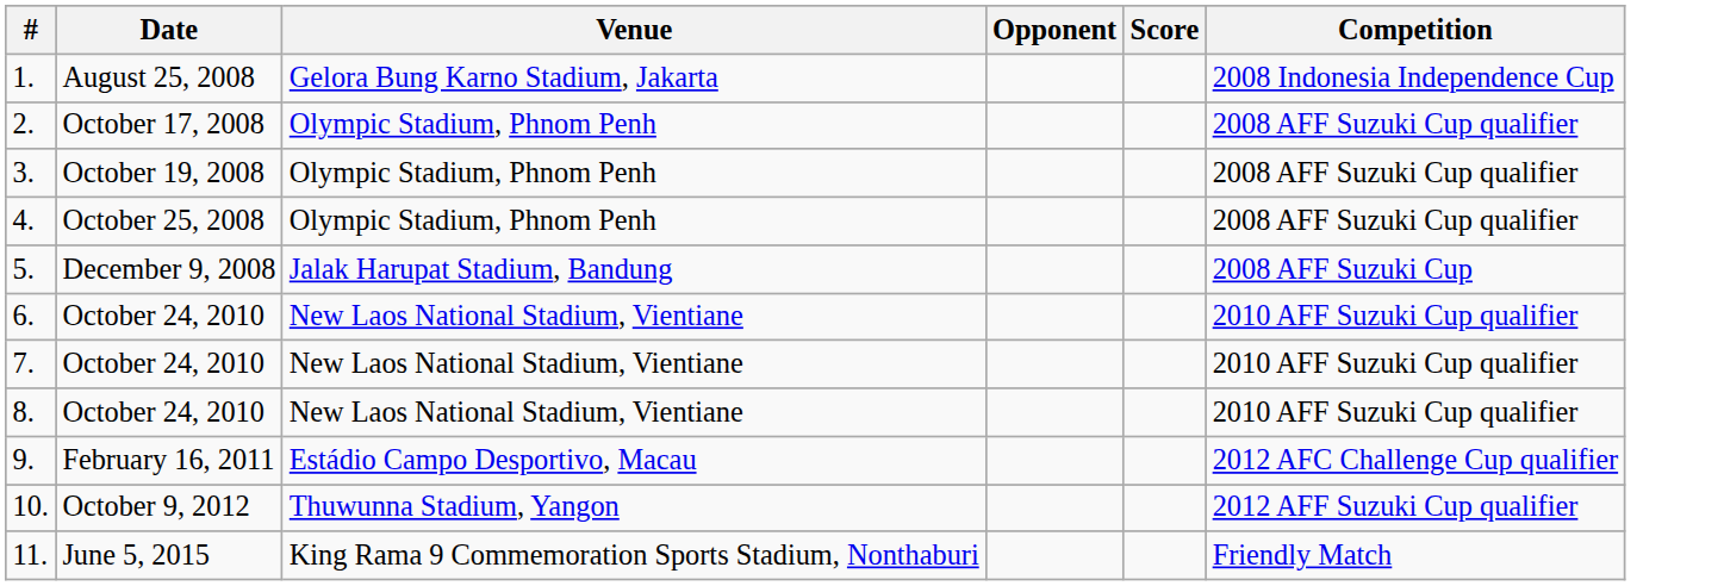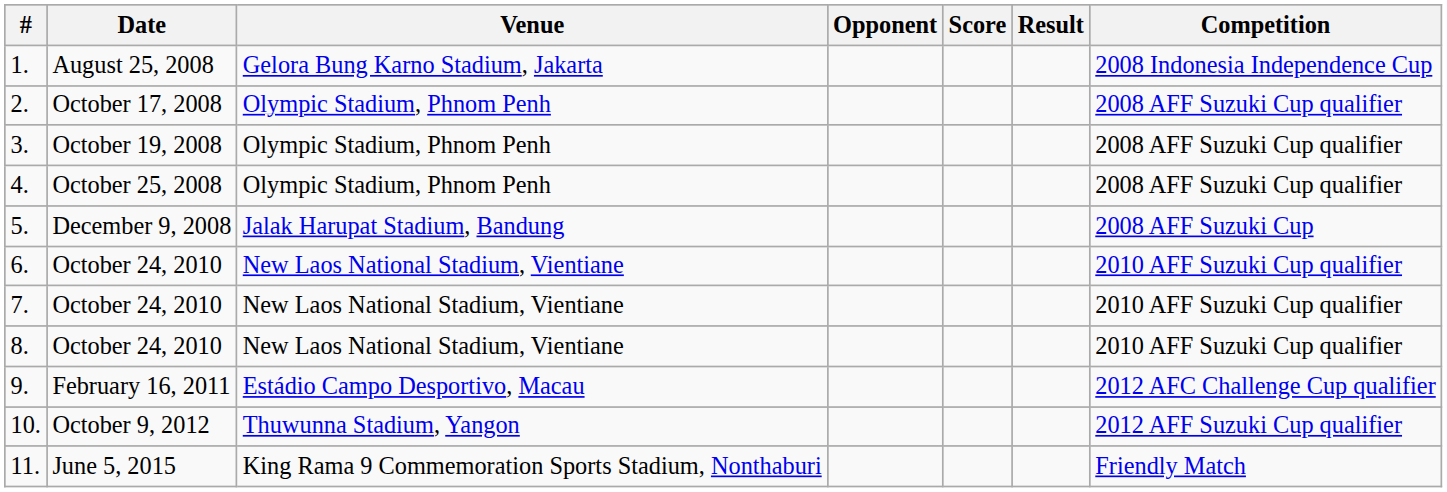 <table class="wikitable" style="font-size:90%">
 <tr>
 <th>#</th>
 <th>Date</th>
 <th>Venue</th>
 <th>Opponent</th>
 <th>Score</th>
+<th>Result</th>
 <th>Competition</th>
 </tr>
 <tr>
 <td>1.</td>
 <td>August 25, 2008</td>
 <td><a href='#'>Gelora Bung Karno Stadium</a>, <a href='#'>Jakarta</a></td>
+<td></td>
 <td></td>
 <td></td>
 <td><a href='#'>2008 Indonesia Independence Cup</a></td>
 </tr>
 <tr>
 <td>2.</td>
 <td>October 17, 2008</td>
 <td><a href='#'>Olympic Stadium</a>, <a href='#'>Phnom Penh</a></td>
 <td></td>
 <td></td>
+<td></td>
 <td><a href='#'>2008 AFF Suzuki Cup qualifier</a></td>
 </tr>
 <tr>
 <td>3.</td>
 <td>October 19, 2008</td>
 <td>Olympic Stadium, Phnom Penh</td>
+<td></td>
 <td></td>
 <td></td>
 <td>2008 AFF Suzuki Cup qualifier</td>
 </tr>
 <tr>
 <td>4.</td>
 <td>October 25, 2008</td>
 <td>Olympic Stadium, Phnom Penh</td>
 <td></td>
 <td></td>
+<td></td>
 <td>2008 AFF Suzuki Cup qualifier</td>
 </tr>
 <tr>
 <td>5.</td>
 <td>December 9, 2008</td>
 <td><a href='#'>Jalak Harupat Stadium</a>, <a href='#'>Bandung</a></td>
+<td></td>
 <td></td>
 <td></td>
 <td><a href='#'>2008 AFF Suzuki Cup</a></td>
 </tr>
 <tr>
 <td>6.</td>
 <td>October 24, 2010</td>
 <td><a href='#'>New Laos National Stadium</a>, <a href='#'>Vientiane</a></td>
 <td></td>
 <td></td>
+<td></td>
 <td><a href='#'>2010 AFF Suzuki Cup qualifier</a></td>
 </tr>
 <tr>
 <td>7.</td>
 <td>October 24, 2010</td>
 <td>New Laos National Stadium, Vientiane</td>
+<td></td>
 <td></td>
 <td></td>
 <td>2010 AFF Suzuki Cup qualifier</td>
 </tr>
 <tr>
 <td>8.</td>
 <td>October 24, 2010</td>
 <td>New Laos National Stadium, Vientiane</td>
 <td></td>
 <td></td>
+<td></td>
 <td>2010 AFF Suzuki Cup qualifier</td>
 </tr>
 <tr>
 <td>9.</td>
 <td>February 16, 2011</td>
 <td><a href='#'>Estádio Campo Desportivo</a>, <a href='#'>Macau</a></td>
+<td></td>
 <td></td>
 <td></td>
 <td><a href='#'>2012 AFC Challenge Cup qualifier</a></td>
 </tr>
 <tr>
 <td>10.</td>
 <td>October 9, 2012</td>
 <td><a href='#'>Thuwunna Stadium</a>, <a href='#'>Yangon</a></td>
 <td></td>
 <td></td>
+<td></td>
 <td><a href='#'>2012 AFF Suzuki Cup qualifier</a></td>
 </tr>
 <tr>
 <td>11.</td>
 <td>June 5, 2015</td>
 <td>King Rama 9 Commemoration Sports Stadium, <a href='#'>Nonthaburi</a></td>
 <td></td>
 <td></td>
+<td></td>
 <td><a href='#'>Friendly Match</a></td>
 </tr>
 </table>
